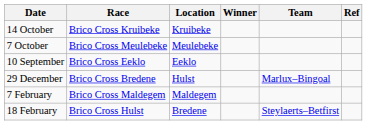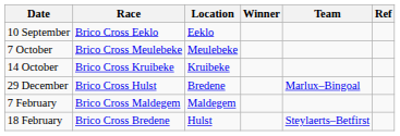 <table class="wikitable">
 <tr>
 <th>Date</th>
 <th>Race</th>
 <th>Location</th>
 <th>Winner</th>
 <th>Team</th>
 <th>Ref</th>
 </tr>
 <tr>
-<td>14 October</td>
-<td><a href='#'>Brico Cross Kruibeke</a></td>
-<td><a href='#'>Kruibeke</a></td>
+<td>10 September</td>
+<td><a href='#'>Brico Cross Eeklo</a></td>
+<td><a href='#'>Eeklo</a></td>
 <td></td>
 <td></td>
 <td></td>
 </tr>
 <tr>
 <td>7 October</td>
 <td><a href='#'>Brico Cross Meulebeke</a></td>
 <td><a href='#'>Meulebeke</a></td>
 <td></td>
 <td></td>
 <td></td>
 </tr>
 <tr>
-<td>10 September</td>
-<td><a href='#'>Brico Cross Eeklo</a></td>
-<td><a href='#'>Eeklo</a></td>
+<td>14 October</td>
+<td><a href='#'>Brico Cross Kruibeke</a></td>
+<td><a href='#'>Kruibeke</a></td>
 <td></td>
 <td></td>
 <td></td>
 </tr>
 <tr>
 <td>29 December</td>
-<td><a href='#'>Brico Cross Bredene</a></td>
-<td><a href='#'>Hulst</a></td>
+<td><a href='#'>Brico Cross Hulst</a></td>
+<td><a href='#'>Bredene</a></td>
 <td></td>
 <td><a href='#'>Marlux–Bingoal</a></td>
 <td></td>
 </tr>
 <tr>
 <td>7 February</td>
 <td><a href='#'>Brico Cross Maldegem</a></td>
 <td><a href='#'>Maldegem</a></td>
 <td></td>
 <td></td>
 <td></td>
 </tr>
 <tr>
 <td>18 February</td>
-<td><a href='#'>Brico Cross Hulst</a></td>
-<td><a href='#'>Bredene</a></td>
+<td><a href='#'>Brico Cross Bredene</a></td>
+<td><a href='#'>Hulst</a></td>
 <td></td>
 <td><a href='#'>Steylaerts–Betfirst</a></td>
 <td></td>
 </tr>
 </table>
